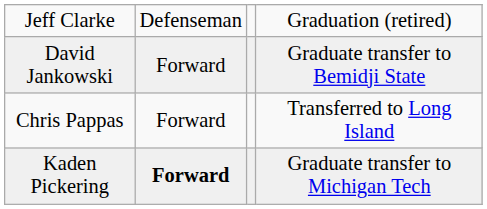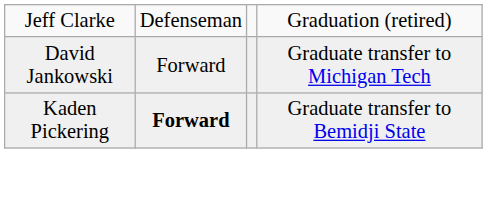 <table class="wikitable" width="60%">
 <tr align="center" bgcolor="">
 <td>Jeff Clarke</td>
 <td>Defenseman</td>
 <td></td>
 <td>Graduation (retired)</td>
 </tr>
 <tr align="center" bgcolor="f0f0f0">
 <td>David Jankowski</td>
 <td>Forward</td>
 <td></td>
-<td>Graduate transfer to <a href='#'>Bemidji State</a></td>
-</tr>
-<tr align="center" bgcolor="">
-<td>Chris Pappas</td>
-<td>Forward</td>
-<td></td>
-<td>Transferred to <a href='#'>Long Island</a></td>
+<td>Graduate transfer to <a href='#'>Michigan Tech</a></td>
 </tr>
 <tr align="center" bgcolor="f0f0f0">
 <td>Kaden Pickering</td>
 <td><strong>Forward</strong></td>
 <td></td>
-<td>Graduate transfer to <a href='#'>Michigan Tech</a></td>
+<td>Graduate transfer to <a href='#'>Bemidji State</a></td>
 </tr>
 </table>
